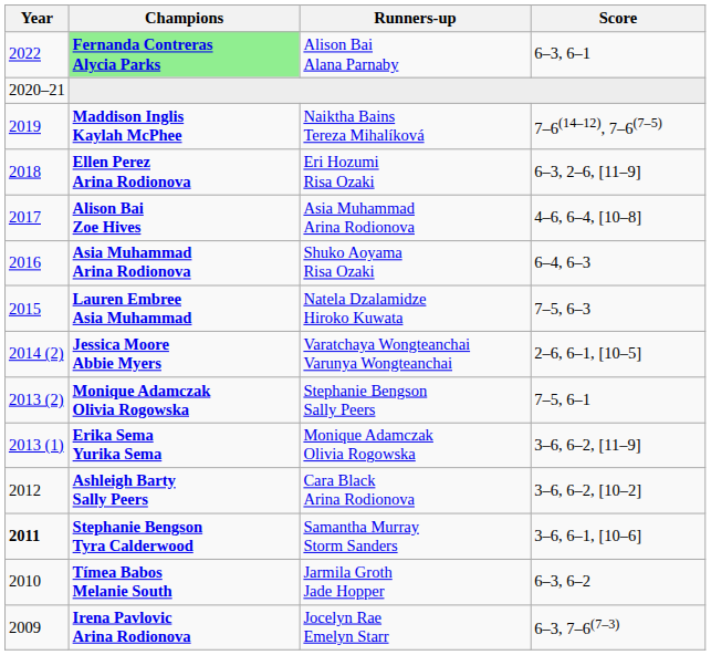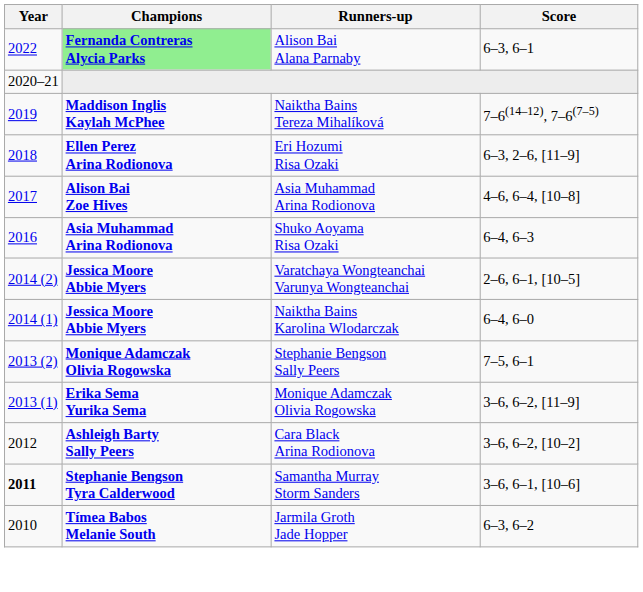 <table class="wikitable" style="font-size:90%">
 <tr>
 <th>Year</th>
 <th width="200">Champions</th>
 <th width="200">Runners-up</th>
 <th width="150">Score</th>
 </tr>
 <tr>
 <td><a href='#'>2022</a></td>
 <td style="background: lightgreen;"> <strong><a href='#'>Fernanda Contreras</a></strong><br> <strong><a href='#'>Alycia Parks</a></strong></td>
 <td> <a href='#'>Alison Bai</a><br> <a href='#'>Alana Parnaby</a></td>
 <td>6–3, 6–1</td>
 </tr>
 <tr>
 <td>2020–21</td>
 <td colspan=3 bgcolor="#ededed"></td>
 </tr>
 <tr>
 <td><a href='#'>2019</a></td>
 <td> <strong><a href='#'>Maddison Inglis</a></strong> <br>  <strong><a href='#'>Kaylah McPhee</a></strong></td>
 <td> <a href='#'>Naiktha Bains</a> <br>  <a href='#'>Tereza Mihalíková</a></td>
 <td>7–6<sup>(14–12)</sup>, 7–6<sup>(7–5)</sup></td>
 </tr>
 <tr>
 <td><a href='#'>2018</a></td>
 <td> <strong><a href='#'>Ellen Perez</a></strong> <br>  <strong><a href='#'>Arina Rodionova</a></strong></td>
 <td> <a href='#'>Eri Hozumi</a> <br>  <a href='#'>Risa Ozaki</a></td>
 <td>6–3, 2–6, [11–9]</td>
 </tr>
 <tr>
 <td><a href='#'>2017</a></td>
 <td> <strong><a href='#'>Alison Bai</a></strong> <br>  <strong><a href='#'>Zoe Hives</a></strong></td>
 <td> <a href='#'>Asia Muhammad</a> <br>  <a href='#'>Arina Rodionova</a></td>
 <td>4–6, 6–4, [10–8]</td>
 </tr>
 <tr>
 <td><a href='#'>2016</a></td>
 <td> <strong><a href='#'>Asia Muhammad</a></strong> <br>  <strong><a href='#'>Arina Rodionova</a></strong></td>
 <td> <a href='#'>Shuko Aoyama</a> <br>  <a href='#'>Risa Ozaki</a></td>
 <td>6–4, 6–3</td>
 </tr>
 <tr>
-<td><a href='#'>2015</a></td>
-<td> <strong><a href='#'>Lauren Embree</a></strong> <br>  <strong><a href='#'>Asia Muhammad</a></strong></td>
-<td> <a href='#'>Natela Dzalamidze</a> <br>  <a href='#'>Hiroko Kuwata</a></td>
-<td>7–5, 6–3</td>
-</tr>
-<tr>
 <td><a href='#'>2014 (2)</a></td>
 <td> <strong><a href='#'>Jessica Moore</a></strong> <br>  <strong><a href='#'>Abbie Myers</a></strong></td>
 <td> <a href='#'>Varatchaya Wongteanchai</a> <br>  <a href='#'>Varunya Wongteanchai</a></td>
 <td>2–6, 6–1, [10–5]</td>
+</tr>
+<tr>
+<td><a href='#'>2014 (1)</a></td>
+<td> <strong><a href='#'>Jessica Moore</a></strong> <br>  <strong><a href='#'>Abbie Myers</a></strong></td>
+<td> <a href='#'>Naiktha Bains</a> <br>  <a href='#'>Karolina Wlodarczak</a></td>
+<td>6–4, 6–0</td>
 </tr>
 <tr>
 <td><a href='#'>2013 (2)</a></td>
 <td> <strong><a href='#'>Monique Adamczak</a></strong> <br>  <strong><a href='#'>Olivia Rogowska</a></strong></td>
 <td> <a href='#'>Stephanie Bengson</a> <br>  <a href='#'>Sally Peers</a></td>
 <td>7–5, 6–1</td>
 </tr>
 <tr>
 <td><a href='#'>2013 (1)</a></td>
 <td> <strong><a href='#'>Erika Sema</a></strong> <br>  <strong><a href='#'>Yurika Sema</a></strong></td>
 <td> <a href='#'>Monique Adamczak</a> <br>  <a href='#'>Olivia Rogowska</a></td>
 <td>3–6, 6–2, [11–9]</td>
 </tr>
 <tr>
 <td>2012</td>
 <td> <strong><a href='#'>Ashleigh Barty</a></strong> <br>  <strong><a href='#'>Sally Peers</a></strong></td>
 <td> <a href='#'>Cara Black</a> <br>  <a href='#'>Arina Rodionova</a></td>
 <td>3–6, 6–2, [10–2]</td>
 </tr>
 <tr>
 <td><strong>2011</strong></td>
 <td> <strong><a href='#'>Stephanie Bengson</a></strong> <br>  <strong><a href='#'>Tyra Calderwood</a></strong></td>
 <td> <a href='#'>Samantha Murray</a> <br>  <a href='#'>Storm Sanders</a></td>
 <td>3–6, 6–1, [10–6]</td>
 </tr>
 <tr>
 <td>2010</td>
 <td> <strong><a href='#'>Tímea Babos</a></strong> <br>  <strong><a href='#'>Melanie South</a></strong></td>
 <td> <a href='#'>Jarmila Groth</a> <br>  <a href='#'>Jade Hopper</a></td>
 <td>6–3, 6–2</td>
 </tr>
-<tr>
-<td>2009</td>
-<td> <strong><a href='#'>Irena Pavlovic</a></strong> <br>  <strong><a href='#'>Arina Rodionova</a></strong></td>
-<td> <a href='#'>Jocelyn Rae</a> <br>  <a href='#'>Emelyn Starr</a></td>
-<td>6–3, 7–6<sup>(7–3)</sup></td>
-</tr>
 </table>
